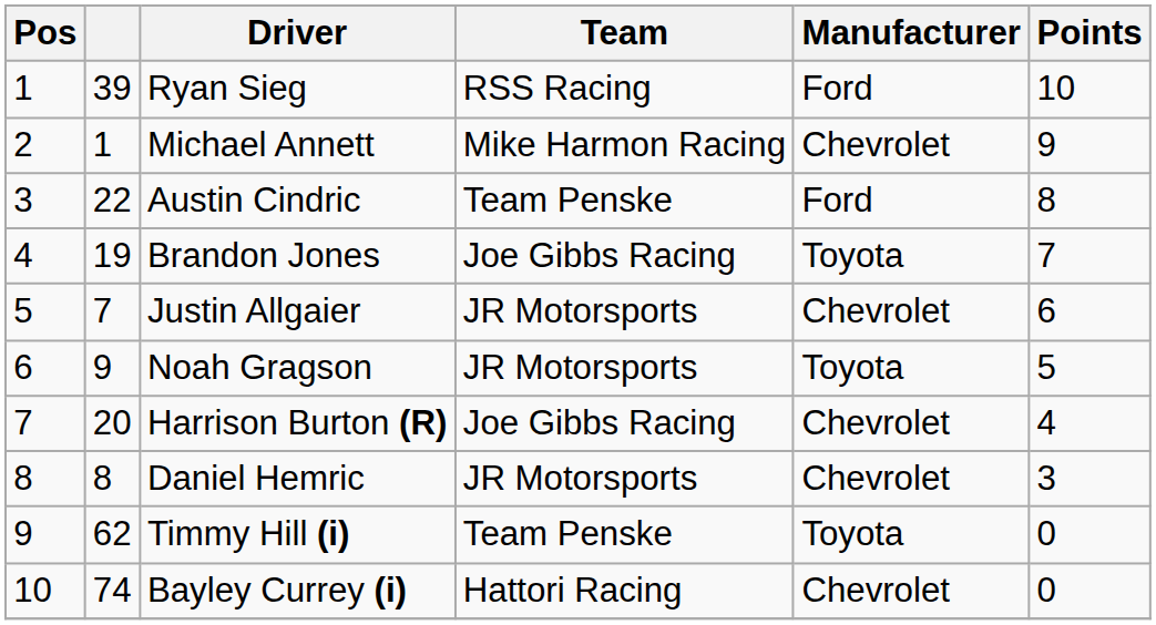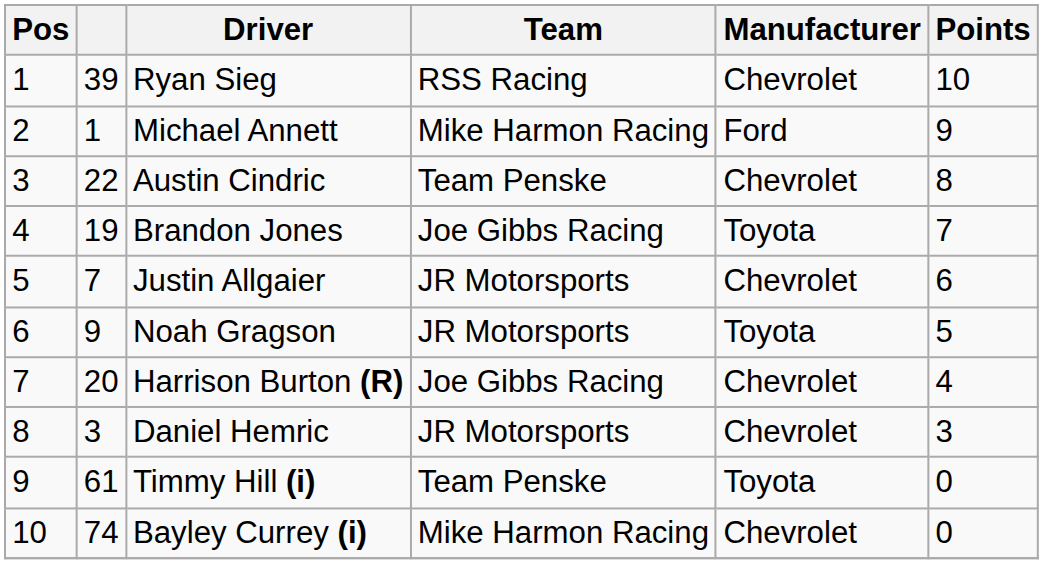 <table class="wikitable" style="font-size:98%">
 <tr>
 <th>Pos</th>
 <th></th>
 <th>Driver</th>
 <th>Team</th>
 <th>Manufacturer</th>
 <th>Points</th>
 </tr>
 <tr>
 <td>1</td>
 <td>39</td>
 <td>Ryan Sieg</td>
 <td>RSS Racing</td>
-<td>Ford</td>
+<td>Chevrolet</td>
 <td>10</td>
 </tr>
 <tr>
 <td>2</td>
 <td>1</td>
 <td>Michael Annett</td>
 <td>Mike Harmon Racing</td>
-<td>Chevrolet</td>
+<td>Ford</td>
 <td>9</td>
 </tr>
 <tr>
 <td>3</td>
 <td>22</td>
 <td>Austin Cindric</td>
 <td>Team Penske</td>
-<td>Ford</td>
+<td>Chevrolet</td>
 <td>8</td>
 </tr>
 <tr>
 <td>4</td>
 <td>19</td>
 <td>Brandon Jones</td>
 <td>Joe Gibbs Racing</td>
 <td>Toyota</td>
 <td>7</td>
 </tr>
 <tr>
 <td>5</td>
 <td>7</td>
 <td>Justin Allgaier</td>
 <td>JR Motorsports</td>
 <td>Chevrolet</td>
 <td>6</td>
 </tr>
 <tr>
 <td>6</td>
 <td>9</td>
 <td>Noah Gragson</td>
 <td>JR Motorsports</td>
 <td>Toyota</td>
 <td>5</td>
 </tr>
 <tr>
 <td>7</td>
 <td>20</td>
 <td>Harrison Burton <strong>(R)</strong></td>
 <td>Joe Gibbs Racing</td>
 <td>Chevrolet</td>
 <td>4</td>
 </tr>
 <tr>
 <td>8</td>
-<td>8</td>
+<td>3</td>
 <td>Daniel Hemric</td>
 <td>JR Motorsports</td>
 <td>Chevrolet</td>
 <td>3</td>
 </tr>
 <tr>
 <td>9</td>
-<td>62</td>
+<td>61</td>
 <td>Timmy Hill <strong>(i)</strong></td>
 <td>Team Penske</td>
 <td>Toyota</td>
 <td>0</td>
 </tr>
 <tr>
 <td>10</td>
 <td>74</td>
 <td>Bayley Currey <strong>(i)</strong></td>
-<td>Hattori Racing</td>
+<td>Mike Harmon Racing</td>
 <td>Chevrolet</td>
 <td>0</td>
 </tr>
 <tr>
 </tr>
 </table>
